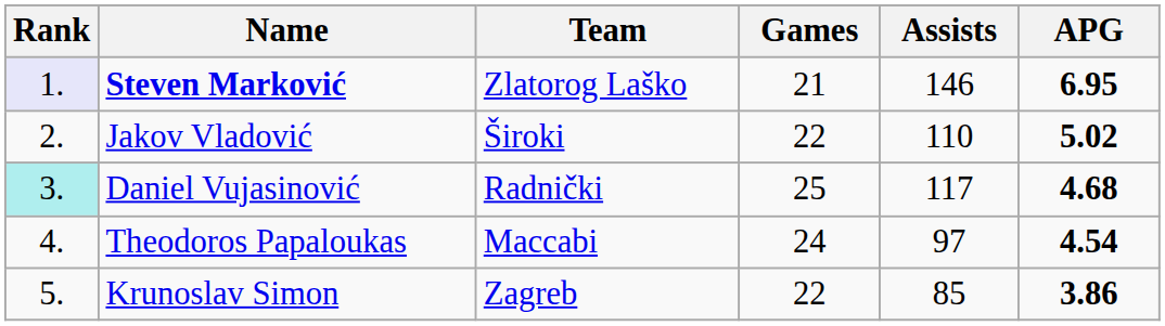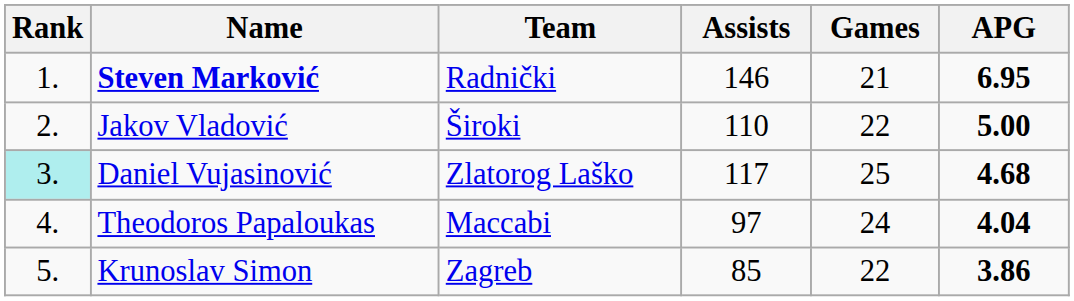 <table class="wikitable" style="text-align: center;">
 <tr>
 <th>Rank</th>
 <th width="175">Name</th>
 <th width="120">Team</th>
+<th width="60">Assists</th>
 <th width="60">Games</th>
-<th width="60">Assists</th>
 <th width="60">APG</th>
 </tr>
 <tr>
-<td style="background: lavender;">1.</td>
+<td>1.</td>
 <td align="left"> <strong><a href='#'>Steven Marković</a></strong></td>
-<td align="left"> <a href='#'>Zlatorog Laško</a></td>
+<td align="left"> <a href='#'>Radnički</a></td>
+<td>146</td>
 <td>21</td>
-<td>146</td>
 <td><strong>6.95</strong></td>
 </tr>
 <tr>
 <td>2.</td>
 <td align="left"> <a href='#'>Jakov Vladović</a></td>
 <td align="left"> <a href='#'>Široki</a></td>
+<td>110</td>
 <td>22</td>
-<td>110</td>
-<td><strong>5.02</strong></td>
+<td><strong>5.00</strong></td>
 </tr>
 <tr>
 <td style="background: paleturquoise;">3.</td>
 <td align="left"> <a href='#'>Daniel Vujasinović</a></td>
-<td align="left"> <a href='#'>Radnički</a></td>
+<td align="left"> <a href='#'>Zlatorog Laško</a></td>
+<td>117</td>
 <td>25</td>
-<td>117</td>
 <td><strong>4.68</strong></td>
 </tr>
 <tr>
 <td>4.</td>
 <td align="left"> <a href='#'>Theodoros Papaloukas</a></td>
 <td align="left"> <a href='#'>Maccabi</a></td>
+<td>97</td>
 <td>24</td>
-<td>97</td>
-<td><strong>4.54</strong></td>
+<td><strong>4.04</strong></td>
 </tr>
 <tr>
 <td>5.</td>
 <td align="left"> <a href='#'>Krunoslav Simon</a></td>
 <td align="left"> <a href='#'>Zagreb</a></td>
+<td>85</td>
 <td>22</td>
-<td>85</td>
 <td><strong>3.86</strong></td>
 </tr>
 </table>
